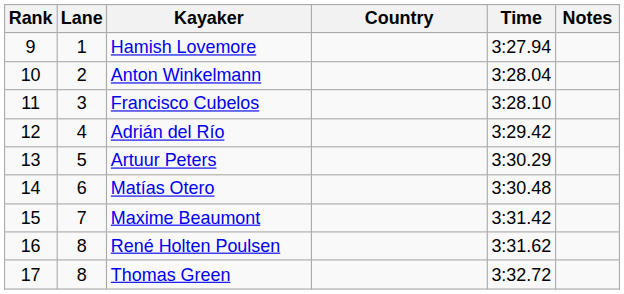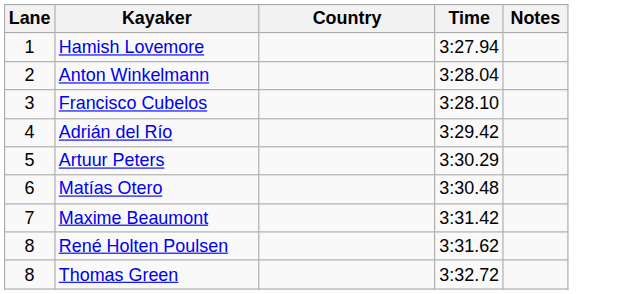 <table class="wikitable sortable" style="text-align:center;">
 <tr>
-<th width=30>Rank</th>
 <th width=30>Lane</th>
 <th width=175>Kayaker</th>
 <th width=150>Country</th>
 <th width=30>Time</th>
 <th width=50>Notes</th>
 </tr>
 <tr>
-<td>9</td>
 <td>1</td>
 <td align=left><a href='#'>Hamish Lovemore</a></td>
 <td align=left></td>
 <td>3:27.94</td>
 <td></td>
 </tr>
 <tr>
-<td>10</td>
 <td>2</td>
 <td align=left><a href='#'>Anton Winkelmann</a></td>
 <td align=left></td>
 <td>3:28.04</td>
 <td></td>
 </tr>
 <tr>
-<td>11</td>
 <td>3</td>
 <td align=left><a href='#'>Francisco Cubelos</a></td>
 <td align=left></td>
 <td>3:28.10</td>
 <td></td>
 </tr>
 <tr>
-<td>12</td>
 <td>4</td>
 <td align=left><a href='#'>Adrián del Río</a></td>
 <td align=left></td>
 <td>3:29.42</td>
 <td></td>
 </tr>
 <tr>
-<td>13</td>
 <td>5</td>
 <td align=left><a href='#'>Artuur Peters</a></td>
 <td align=left></td>
 <td>3:30.29</td>
 <td></td>
 </tr>
 <tr>
-<td>14</td>
 <td>6</td>
 <td align=left><a href='#'>Matías Otero</a></td>
 <td align=left></td>
 <td>3:30.48</td>
 <td></td>
 </tr>
 <tr>
-<td>15</td>
 <td>7</td>
 <td align=left><a href='#'>Maxime Beaumont</a></td>
 <td align=left></td>
 <td>3:31.42</td>
 <td></td>
 </tr>
 <tr>
-<td>16</td>
 <td>8</td>
 <td align=left><a href='#'>René Holten Poulsen</a></td>
 <td align=left></td>
 <td>3:31.62</td>
 <td></td>
 </tr>
 <tr>
-<td>17</td>
 <td>8</td>
 <td align=left><a href='#'>Thomas Green</a></td>
 <td align=left></td>
 <td>3:32.72</td>
 <td></td>
 </tr>
 </table>
